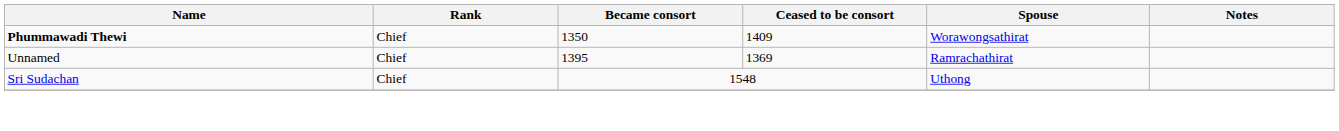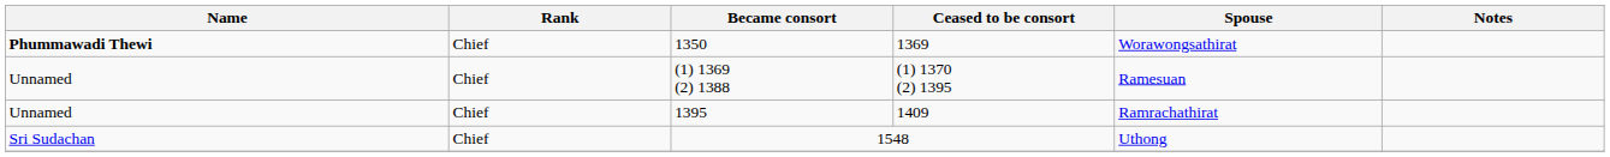 <table width=100% class="wikitable">
 <tr>
 <th width=10%>Name</th>
 <th width=5%>Rank</th>
 <th width=5%>Became consort</th>
 <th width=5%>Ceased to be consort</th>
 <th width=5%>Spouse</th>
 <th width=5%>Notes</th>
 </tr>
 <tr>
 <td><strong>Phummawadi Thewi</strong></td>
 <td>Chief</td>
 <td>1350</td>
-<td>1409</td>
+<td>1369</td>
 <td><a href='#'>Worawongsathirat</a></td>
 <td></td>
 </tr>
 <tr>
 <td>Unnamed</td>
 <td>Chief</td>
+<td>(1) 1369<br>(2) 1388</td>
+<td>(1) 1370<br>(2) 1395</td>
+<td><a href='#'>Ramesuan</a></td>
+<td></td>
+</tr>
+<tr>
+<td>Unnamed</td>
+<td>Chief</td>
 <td>1395</td>
-<td>1369</td>
+<td>1409</td>
 <td><a href='#'>Ramrachathirat</a></td>
 <td></td>
 </tr>
 <tr>
 <td><a href='#'>Sri Sudachan</a></td>
 <td>Chief</td>
 <td colspan="2 " style="text-align:center;">1548</td>
 <td><a href='#'>Uthong</a></td>
 <td></td>
 </tr>
 <tr>
 </tr>
 </table>
